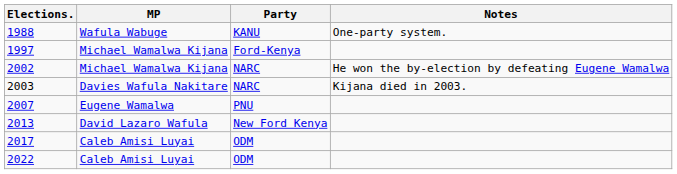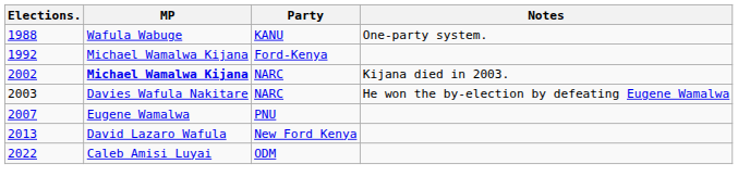 <table class="wikitable">
 <tr>
 <th>Elections.</th>
 <th>MP</th>
 <th>Party</th>
 <th>Notes</th>
 </tr>
 <tr>
 <td><a href='#'>1988</a></td>
 <td><a href='#'>Wafula Wabuge</a></td>
 <td><a href='#'>KANU</a></td>
 <td>One-party system.</td>
 </tr>
 <tr>
-<td><a href='#'>1997</a></td>
+<td><a href='#'>1992</a></td>
 <td><a href='#'>Michael Wamalwa Kijana</a></td>
 <td><a href='#'>Ford-Kenya</a></td>
 <td></td>
 </tr>
 <tr>
 <td><a href='#'>2002</a></td>
-<td><a href='#'>Michael Wamalwa Kijana</a></td>
+<td><strong><a href='#'>Michael Wamalwa Kijana</a></strong></td>
 <td><a href='#'>NARC</a></td>
-<td>He won the by-election by defeating <a href='#'>Eugene Wamalwa</a></td>
+<td>Kijana died in 2003.</td>
 </tr>
 <tr>
 <td>2003</td>
 <td><a href='#'>Davies Wafula Nakitare</a></td>
 <td><a href='#'>NARC</a></td>
-<td>Kijana died in 2003.</td>
+<td>He won the by-election by defeating <a href='#'>Eugene Wamalwa</a></td>
 </tr>
 <tr>
 <td><a href='#'>2007</a></td>
 <td><a href='#'>Eugene Wamalwa</a></td>
 <td><a href='#'>PNU</a></td>
 <td></td>
 </tr>
 <tr>
 <td><a href='#'>2013</a></td>
 <td><a href='#'>David Lazaro Wafula</a></td>
 <td><a href='#'>New Ford Kenya</a></td>
 <td></td>
 </tr>
 <tr>
-<td><a href='#'>2017</a></td>
-<td><a href='#'>Caleb Amisi Luyai</a></td>
-<td><a href='#'>ODM</a></td>
-<td></td>
-</tr>
-<tr>
 <td><a href='#'>2022</a></td>
 <td><a href='#'>Caleb Amisi Luyai</a></td>
 <td><a href='#'>ODM</a></td>
 <td></td>
 </tr>
 </table>
